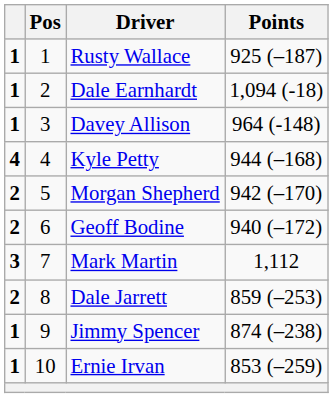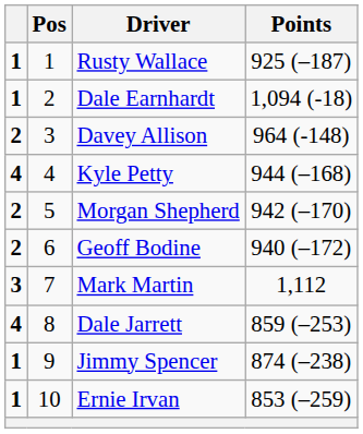 <table class="wikitable" style="font-size: 95%;">
 <tr>
 <th></th>
 <th>Pos</th>
 <th>Driver</th>
 <th>Points</th>
 </tr>
 <tr>
 <td align="left"> <strong>1</strong></td>
 <td style="text-align:center;">1</td>
 <td><a href='#'>Rusty Wallace</a></td>
 <td style="text-align:center;">925 (–187)</td>
 </tr>
 <tr>
 <td align="left"> <strong>1</strong></td>
 <td style="text-align:center;">2</td>
 <td><a href='#'>Dale Earnhardt</a></td>
 <td style="text-align:center;">1,094 (-18)</td>
 </tr>
 <tr>
-<td align="left"> <strong>1</strong></td>
+<td align="left"> <strong>2</strong></td>
 <td style="text-align:center;">3</td>
 <td><a href='#'>Davey Allison</a></td>
 <td style="text-align:center;">964 (-148)</td>
 </tr>
 <tr>
 <td align="left"> <strong>4</strong></td>
 <td style="text-align:center;">4</td>
 <td><a href='#'>Kyle Petty</a></td>
 <td style="text-align:center;">944 (–168)</td>
 </tr>
 <tr>
 <td align="left"> <strong>2</strong></td>
 <td style="text-align:center;">5</td>
 <td><a href='#'>Morgan Shepherd</a></td>
 <td style="text-align:center;">942 (–170)</td>
 </tr>
 <tr>
 <td align="left"> <strong>2</strong></td>
 <td style="text-align:center;">6</td>
 <td><a href='#'>Geoff Bodine</a></td>
 <td style="text-align:center;">940 (–172)</td>
 </tr>
 <tr>
 <td align="left"> <strong>3</strong></td>
 <td style="text-align:center;">7</td>
 <td><a href='#'>Mark Martin</a></td>
 <td style="text-align:center;">1,112</td>
 </tr>
 <tr>
-<td align="left"> <strong>2</strong></td>
+<td align="left"> <strong>4</strong></td>
 <td style="text-align:center;">8</td>
 <td><a href='#'>Dale Jarrett</a></td>
 <td style="text-align:center;">859 (–253)</td>
 </tr>
 <tr>
 <td align="left"> <strong>1</strong></td>
 <td style="text-align:center;">9</td>
 <td><a href='#'>Jimmy Spencer</a></td>
 <td style="text-align:center;">874 (–238)</td>
 </tr>
 <tr>
 <td align="left"> <strong>1</strong></td>
 <td style="text-align:center;">10</td>
 <td><a href='#'>Ernie Irvan</a></td>
 <td style="text-align:center;">853 (–259)</td>
 </tr>
 <tr class="sortbottom">
 <th colspan="9"></th>
 </tr>
 </table>
